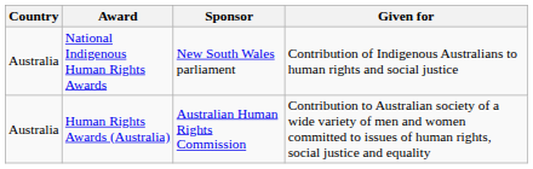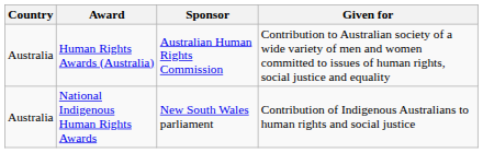 <table class="wikitable sortable">
 <tr>
 <th>Country</th>
 <th>Award</th>
 <th>Sponsor</th>
 <th>Given for</th>
 </tr>
 <tr>
 <td>Australia</td>
+<td data-sort-value="Human Rights Australia "><a href='#'>Human Rights Awards (Australia)</a></td>
+<td><a href='#'>Australian Human Rights Commission</a></td>
+<td>Contribution to Australian society of a wide variety of men and women committed to issues of human rights, social justice and equality</td>
+</tr>
+<tr>
+<td>Australia</td>
 <td data-sort-value="National Indigenous"><a href='#'>National Indigenous Human Rights Awards</a></td>
 <td><a href='#'>New South Wales</a> parliament</td>
 <td>Contribution of Indigenous Australians to human rights and social justice</td>
 </tr>
-<tr>
-<td>Australia</td>
-<td data-sort-value="Human Rights Australia "><a href='#'>Human Rights Awards (Australia)</a></td>
-<td><a href='#'>Australian Human Rights Commission</a></td>
-<td>Contribution to Australian society of a wide variety of men and women committed to issues of human rights, social justice and equality</td>
-</tr>
 </table>
